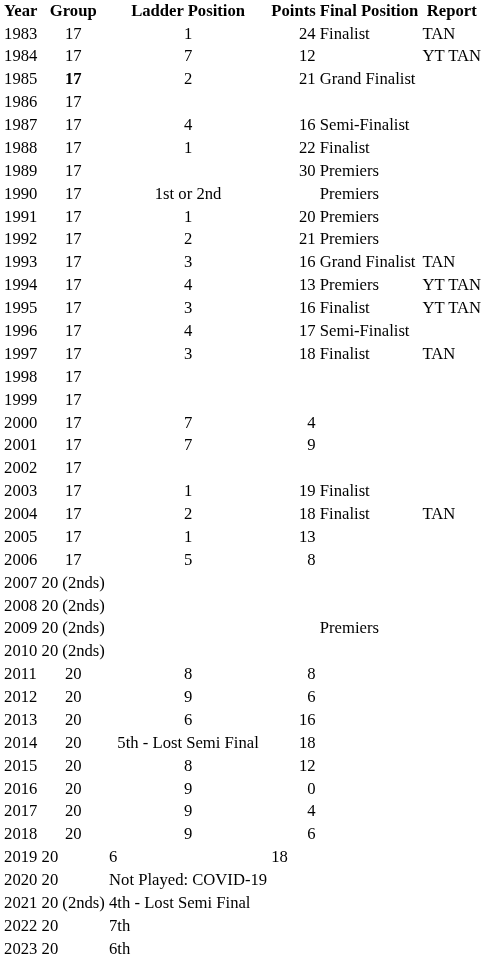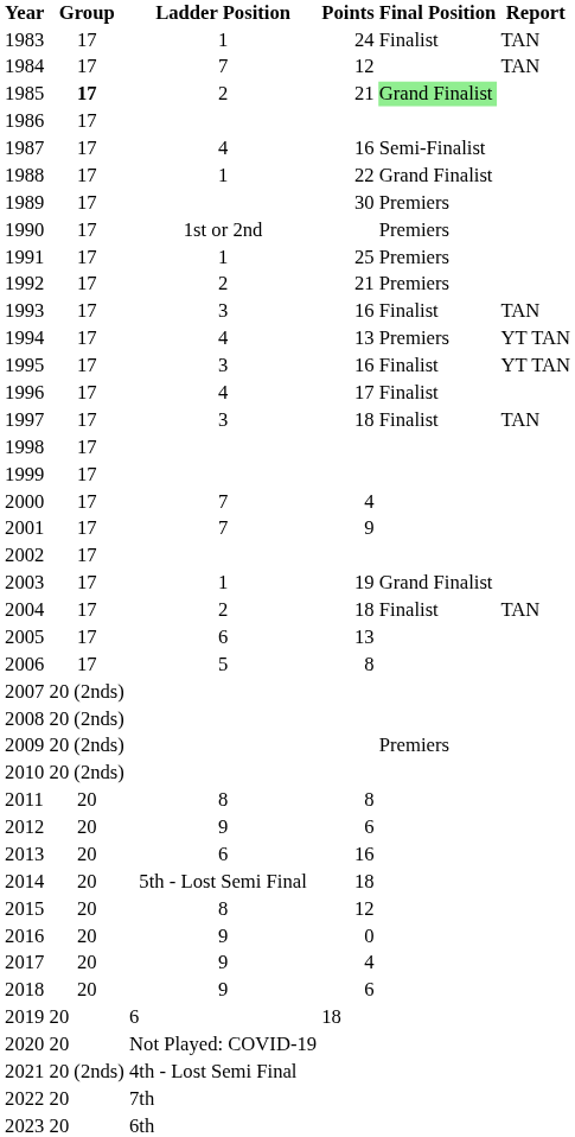 <table class="sortable">
 <tr>
 <th>Year</th>
 <th>Group</th>
 <th>Ladder Position</th>
 <th>Points</th>
 <th>Final Position</th>
 <th>Report</th>
 </tr>
 <tr>
 <td>1983</td>
 <td align=center>17</td>
 <td align=center>1</td>
 <td align=right>24</td>
 <td>Finalist</td>
 <td>TAN</td>
 </tr>
 <tr>
 <td>1984</td>
 <td align=center>17</td>
 <td align=center>7</td>
 <td align=right>12</td>
 <td></td>
-<td>YT TAN</td>
+<td>TAN</td>
 </tr>
 <tr>
 <td>1985</td>
 <td align=center><strong>17</strong></td>
 <td align=center>2</td>
 <td align=right>21</td>
-<td>Grand Finalist</td>
+<td style="background: lightgreen;">Grand Finalist</td>
 <td></td>
 </tr>
 <tr>
 <td>1986</td>
 <td align=center>17</td>
 <td align=center></td>
 <td align=right></td>
 <td></td>
 <td></td>
 </tr>
 <tr>
 <td>1987</td>
 <td align=center>17</td>
 <td align=center>4</td>
 <td align=right>16</td>
 <td>Semi-Finalist</td>
 <td></td>
 </tr>
 <tr>
 <td>1988</td>
 <td align=center>17</td>
 <td align=center>1</td>
 <td align=right>22</td>
-<td>Finalist</td>
+<td>Grand Finalist</td>
 <td></td>
 </tr>
 <tr>
 <td>1989</td>
 <td align=center>17</td>
 <td align=center></td>
 <td align=right>30</td>
 <td>Premiers</td>
 <td></td>
 </tr>
 <tr>
 <td>1990</td>
 <td align=center>17</td>
 <td align=center>1st or 2nd</td>
 <td align=right></td>
 <td>Premiers</td>
 <td></td>
 </tr>
 <tr>
 <td>1991</td>
 <td align=center>17</td>
 <td align=center>1</td>
-<td align=right>20</td>
+<td align=right>25</td>
 <td>Premiers</td>
 <td></td>
 </tr>
 <tr>
 <td>1992</td>
 <td align=center>17</td>
 <td align=center>2</td>
 <td align=right>21</td>
 <td>Premiers</td>
 <td></td>
 </tr>
 <tr>
 <td>1993</td>
 <td align=center>17</td>
 <td align=center>3</td>
 <td align=right>16</td>
-<td>Grand Finalist</td>
+<td>Finalist</td>
 <td>TAN</td>
 </tr>
 <tr>
 <td>1994</td>
 <td align=center>17</td>
 <td align=center>4</td>
 <td align=right>13</td>
 <td>Premiers</td>
 <td>YT TAN</td>
 </tr>
 <tr>
 <td>1995</td>
 <td align=center>17</td>
 <td align=center>3</td>
 <td align=right>16</td>
 <td>Finalist</td>
 <td>YT TAN</td>
 </tr>
 <tr>
 <td>1996</td>
 <td align=center>17</td>
 <td align=center>4</td>
 <td align=right>17</td>
-<td>Semi-Finalist</td>
+<td>Finalist</td>
 <td></td>
 </tr>
 <tr>
 <td>1997</td>
 <td align=center>17</td>
 <td align=center>3</td>
 <td align=right>18</td>
 <td>Finalist</td>
 <td>TAN</td>
 </tr>
 <tr>
 <td>1998</td>
 <td align=center>17</td>
 <td align=center></td>
 <td align=right></td>
 <td></td>
 <td></td>
 </tr>
 <tr>
 <td>1999</td>
 <td align=center>17</td>
 <td align=center></td>
 <td align=right></td>
 <td></td>
 <td></td>
 </tr>
 <tr>
 <td>2000</td>
 <td align=center>17</td>
 <td align=center>7</td>
 <td align=right>4</td>
 <td></td>
 <td></td>
 </tr>
 <tr>
 <td>2001</td>
 <td align=center>17</td>
 <td align=center>7</td>
 <td align=right>9</td>
 <td></td>
 <td></td>
 </tr>
 <tr>
 <td>2002</td>
 <td align=center>17</td>
 <td align=center></td>
 <td align=right></td>
 <td></td>
 <td></td>
 </tr>
 <tr>
 <td>2003</td>
 <td align=center>17</td>
 <td align=center>1</td>
 <td align=right>19</td>
-<td>Finalist</td>
+<td>Grand Finalist</td>
 <td></td>
 </tr>
 <tr>
 <td>2004</td>
 <td align=center>17</td>
 <td align=center>2</td>
 <td align=right>18</td>
 <td>Finalist</td>
 <td>TAN</td>
 </tr>
 <tr>
 <td>2005</td>
 <td align=center>17</td>
-<td align=center>1</td>
+<td align=center>6</td>
 <td align=right>13</td>
 <td></td>
 <td></td>
 </tr>
 <tr>
 <td>2006</td>
 <td align=center>17</td>
 <td align=center>5</td>
 <td align=right>8</td>
 <td></td>
 <td></td>
 </tr>
 <tr>
 <td>2007</td>
 <td align=center>20 (2nds)</td>
 <td align="center"></td>
 <td align=right></td>
 <td></td>
 <td></td>
 </tr>
 <tr>
 <td>2008</td>
 <td align=center>20 (2nds)</td>
 <td align="center"></td>
 <td align=right></td>
 <td></td>
 <td></td>
 </tr>
 <tr>
 <td>2009</td>
 <td align=center>20 (2nds)</td>
 <td align="center"></td>
 <td align=right></td>
 <td>Premiers</td>
 <td></td>
 </tr>
 <tr>
 <td>2010</td>
 <td align=center>20 (2nds)</td>
 <td align="center"></td>
 <td align=right></td>
 <td></td>
 <td></td>
 </tr>
 <tr>
 <td>2011</td>
 <td align=center>20</td>
 <td align=center>8</td>
 <td align=right>8</td>
 <td></td>
 <td></td>
 </tr>
 <tr>
 <td>2012</td>
 <td align=center>20</td>
 <td align=center>9</td>
 <td align=right>6</td>
 <td></td>
 <td></td>
 </tr>
 <tr>
 <td>2013</td>
 <td align=center>20</td>
 <td align=center>6</td>
 <td align=right>16</td>
 <td></td>
 <td></td>
 </tr>
 <tr>
 <td>2014</td>
 <td align=center>20</td>
 <td align=center>5th - Lost Semi Final</td>
 <td align="right">18</td>
 <td></td>
 <td></td>
 </tr>
 <tr>
 <td>2015</td>
 <td align=center>20</td>
 <td align=center>8</td>
 <td align=right>12</td>
 <td></td>
 <td></td>
 </tr>
 <tr>
 <td>2016</td>
 <td align=center>20</td>
 <td align=center>9</td>
 <td align=right>0</td>
 <td></td>
 <td></td>
 </tr>
 <tr>
 <td>2017</td>
 <td align=center>20</td>
 <td align=center>9</td>
 <td align=right>4</td>
 <td></td>
 <td></td>
 </tr>
 <tr>
 <td>2018</td>
 <td align=center>20</td>
 <td align=center>9</td>
 <td align=right>6</td>
 <td></td>
 <td></td>
 </tr>
 <tr>
 <td>2019</td>
 <td>20</td>
 <td>6</td>
 <td>18</td>
 <td></td>
 <td></td>
 </tr>
 <tr>
 <td>2020</td>
 <td>20</td>
 <td>Not Played: COVID-19</td>
 <td></td>
 <td></td>
 <td></td>
 </tr>
 <tr>
 <td>2021</td>
 <td>20 (2nds)</td>
 <td>4th - Lost Semi Final</td>
 <td></td>
 <td></td>
 <td></td>
 </tr>
 <tr>
 <td>2022</td>
 <td>20</td>
 <td>7th</td>
 <td></td>
 <td></td>
 <td></td>
 </tr>
 <tr>
 <td>2023</td>
 <td>20</td>
 <td>6th</td>
 <td></td>
 <td></td>
 <td></td>
 </tr>
 </table>
